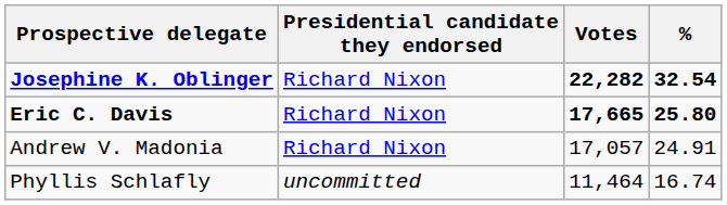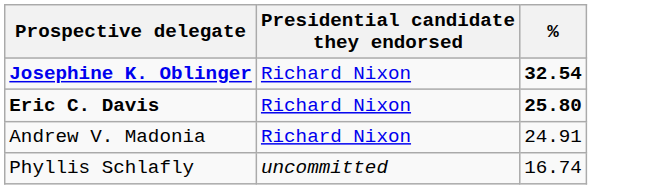 <table class="wikitable">
 <tr>
 <th>Prospective delegate</th>
 <th>Presidential candidate<br>they endorsed</th>
-<th>Votes</th>
 <th>%</th>
 </tr>
 <tr>
 <td><strong><a href='#'>Josephine K. Oblinger</a></strong></td>
 <td><a href='#'>Richard Nixon</a></td>
-<td><strong>22,282</strong></td>
 <td><strong>32.54</strong></td>
 </tr>
 <tr>
 <td><strong>Eric C. Davis</strong></td>
 <td><a href='#'>Richard Nixon</a></td>
-<td><strong>17,665</strong></td>
 <td><strong>25.80</strong></td>
 </tr>
 <tr>
 <td>Andrew V. Madonia</td>
 <td><a href='#'>Richard Nixon</a></td>
-<td>17,057</td>
 <td>24.91</td>
 </tr>
 <tr>
 <td>Phyllis Schlafly</td>
 <td><em>uncommitted</em></td>
-<td>11,464</td>
 <td>16.74</td>
 </tr>
 </table>
